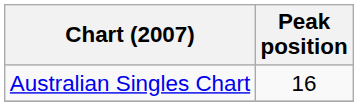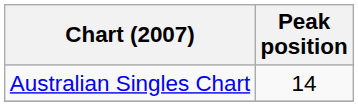 <table class="wikitable">
 <tr>
 <th>Chart (2007)</th>
 <th>Peak<br>position</th>
 </tr>
 <tr>
 <td align="left"><a href='#'>Australian Singles Chart</a></td>
-<td align="center">16</td>
+<td align="center">14</td>
 </tr>
 <tr>
 </tr>
 </table>
